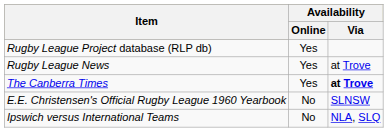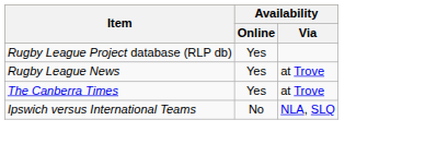 <table class="wikitable">
 <tr bgcolor=#bdb76b>
 <th rowspan=2>Item</th>
 <th colspan=2>Availability</th>
 </tr>
 <tr>
 <th>Online</th>
 <th>Via</th>
 </tr>
 <tr>
 <td><em>Rugby League Project</em> database (RLP db)</td>
 <td style="text-align:center;">Yes</td>
 <td></td>
 </tr>
 <tr>
 <td><em>Rugby League News</em></td>
 <td style="text-align:center;">Yes</td>
 <td> at <a href='#'>Trove</a></td>
 </tr>
 <tr>
 <td><em><a href='#'>The Canberra Times</a></em></td>
 <td style="text-align:center;">Yes</td>
-<td><strong> at <a href='#'>Trove</a></strong></td>
-</tr>
-<tr>
-<td><em>E.E. Christensen's Official Rugby League 1960 Yearbook</em></td>
-<td style="text-align:center;">No</td>
-<td><a href='#'>SLNSW</a></td>
+<td> at <a href='#'>Trove</a></td>
 </tr>
 <tr>
 <td><em>Ipswich versus International Teams</em></td>
 <td style="text-align:center;">No</td>
 <td><a href='#'>NLA</a>, <a href='#'>SLQ</a></td>
 </tr>
 </table>
